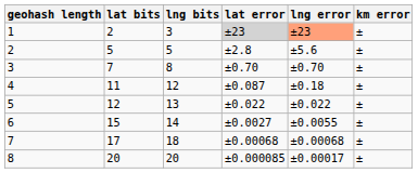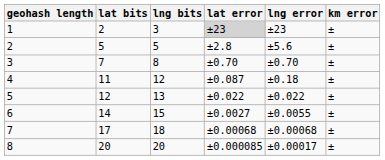 <table class="wikitable">
 <tr>
 <th>geohash length</th>
 <th>lat bits</th>
 <th>lng bits</th>
 <th>lat error</th>
 <th>lng error</th>
 <th>km error</th>
 </tr>
 <tr>
 <td>1</td>
 <td>2</td>
 <td>3</td>
 <td style="background: lightgrey;">±23</td>
-<td style="background: lightsalmon;">±23</td>
+<td>±23</td>
 <td>±</td>
 </tr>
 <tr>
 <td>2</td>
 <td>5</td>
 <td>5</td>
 <td>±2.8</td>
 <td>±5.6</td>
 <td>±</td>
 </tr>
 <tr>
 <td>3</td>
 <td>7</td>
 <td>8</td>
 <td>±0.70</td>
 <td>±0.70</td>
 <td>±</td>
 </tr>
 <tr>
 <td>4</td>
 <td>11</td>
 <td>12</td>
 <td>±0.087</td>
 <td>±0.18</td>
 <td>±</td>
 </tr>
 <tr>
 <td>5</td>
 <td>12</td>
 <td>13</td>
 <td>±0.022</td>
 <td>±0.022</td>
 <td>±</td>
 </tr>
 <tr>
 <td>6</td>
+<td>14</td>
 <td>15</td>
-<td>14</td>
 <td>±0.0027</td>
 <td>±0.0055</td>
 <td>±</td>
 </tr>
 <tr>
 <td>7</td>
 <td>17</td>
 <td>18</td>
 <td>±0.00068</td>
 <td>±0.00068</td>
 <td>±</td>
 </tr>
 <tr>
 <td>8</td>
 <td>20</td>
 <td>20</td>
 <td>±0.000085</td>
 <td>±0.00017</td>
 <td>±</td>
 </tr>
 </table>
